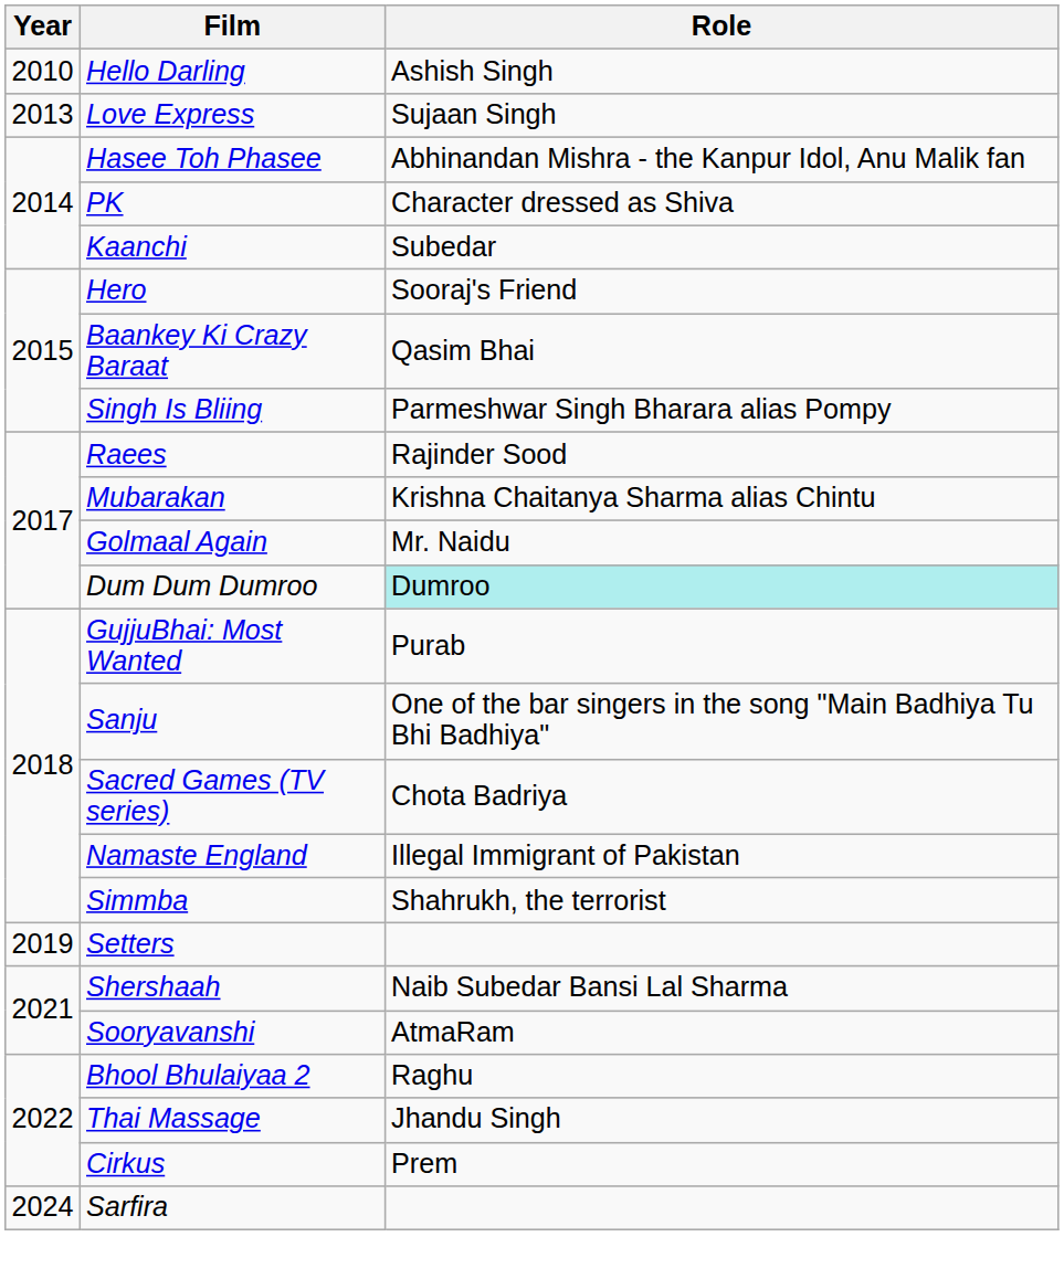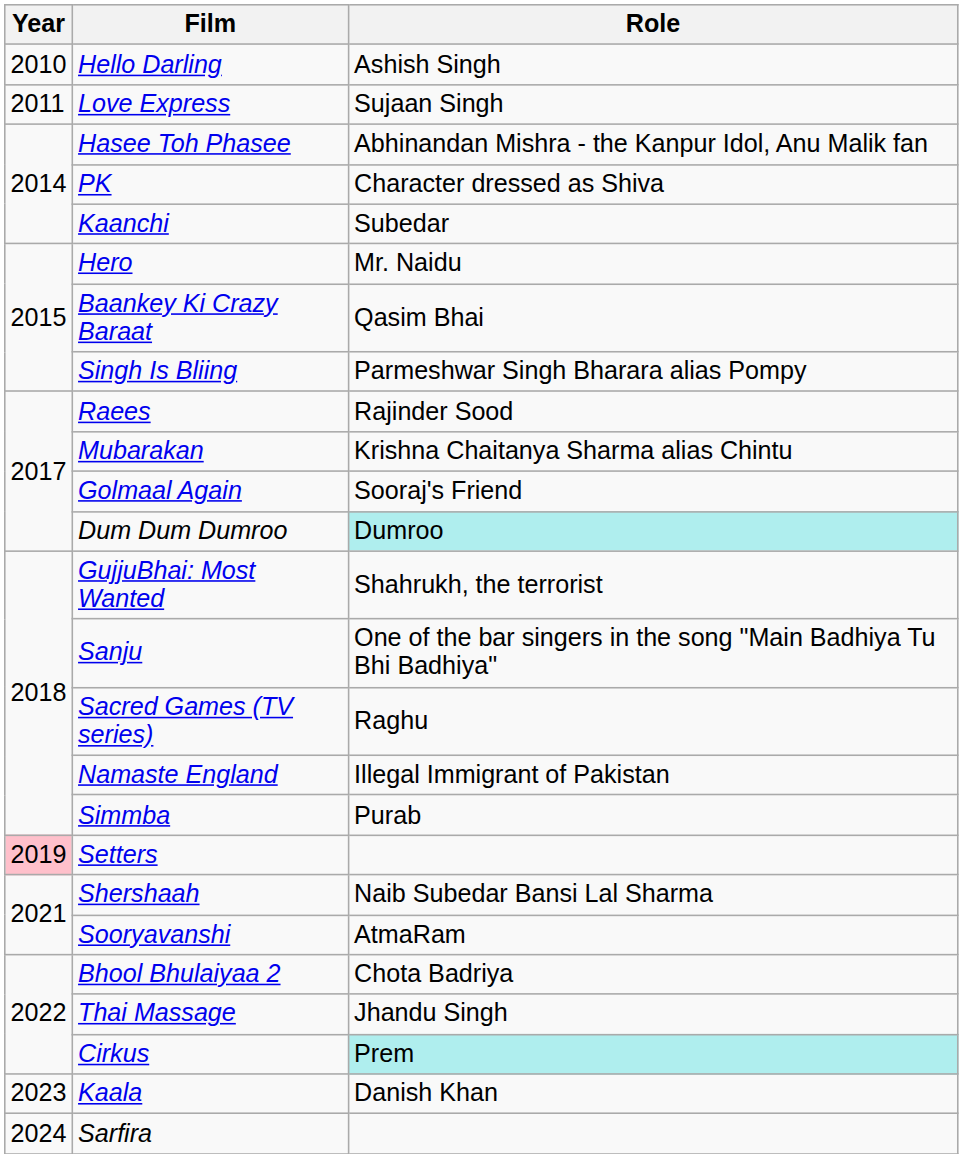 <table class="wikitable">
 <tr>
 <th>Year</th>
 <th>Film</th>
 <th>Role</th>
 </tr>
 <tr>
 <td>2010</td>
 <td><em><a href='#'>Hello Darling</a></em></td>
 <td>Ashish Singh</td>
 </tr>
 <tr>
-<td>2013</td>
+<td>2011</td>
 <td><em><a href='#'>Love Express</a></em></td>
 <td>Sujaan Singh</td>
 </tr>
 <tr>
 <td rowspan="3">2014</td>
 <td><em><a href='#'>Hasee Toh Phasee</a></em></td>
 <td>Abhinandan Mishra - the Kanpur Idol, Anu Malik fan</td>
 </tr>
 <tr>
 <td><em><a href='#'>PK</a></em></td>
 <td>Character dressed as Shiva</td>
 </tr>
 <tr>
 <td><em><a href='#'>Kaanchi</a></em></td>
 <td>Subedar</td>
 </tr>
 <tr>
 <td rowspan="3">2015</td>
 <td><em><a href='#'>Hero</a></em></td>
-<td>Sooraj's Friend</td>
+<td>Mr. Naidu</td>
 </tr>
 <tr>
 <td><em><a href='#'>Baankey Ki Crazy Baraat</a></em></td>
 <td>Qasim Bhai</td>
 </tr>
 <tr>
 <td><em><a href='#'>Singh Is Bliing</a></em></td>
 <td>Parmeshwar Singh Bharara alias Pompy</td>
 </tr>
 <tr>
 <td rowspan="4">2017</td>
 <td><em><a href='#'>Raees</a></em></td>
 <td>Rajinder Sood</td>
 </tr>
 <tr>
 <td><em><a href='#'>Mubarakan</a></em></td>
 <td>Krishna Chaitanya Sharma alias Chintu</td>
 </tr>
 <tr>
 <td><em><a href='#'>Golmaal Again</a></em></td>
-<td>Mr. Naidu</td>
+<td>Sooraj's Friend</td>
 </tr>
 <tr>
 <td><em>Dum Dum Dumroo</em></td>
 <td style="background: paleturquoise;">Dumroo</td>
 </tr>
 <tr>
 <td rowspan="5">2018</td>
 <td><em><a href='#'>GujjuBhai: Most Wanted</a></em></td>
-<td>Purab</td>
+<td>Shahrukh, the terrorist</td>
 </tr>
 <tr>
 <td><em><a href='#'>Sanju</a></em></td>
 <td>One of the bar singers in the song "Main Badhiya Tu Bhi Badhiya"</td>
 </tr>
 <tr>
 <td><em><a href='#'>Sacred Games (TV series)</a></em></td>
-<td>Chota Badriya</td>
+<td>Raghu</td>
 </tr>
 <tr>
 <td><em><a href='#'>Namaste England</a></em></td>
 <td>Illegal Immigrant of Pakistan</td>
 </tr>
 <tr>
 <td><em><a href='#'>Simmba</a></em></td>
-<td>Shahrukh, the terrorist</td>
+<td>Purab</td>
 </tr>
 <tr>
-<td>2019</td>
+<td style="background: pink;">2019</td>
 <td><em><a href='#'>Setters</a></em></td>
 <td></td>
 </tr>
 <tr>
 <td rowspan="2">2021</td>
 <td><em><a href='#'>Shershaah</a></em></td>
 <td>Naib Subedar Bansi Lal Sharma</td>
 </tr>
 <tr>
 <td><em><a href='#'>Sooryavanshi</a></em></td>
 <td>AtmaRam</td>
 </tr>
 <tr>
 <td rowspan="3">2022</td>
 <td><em><a href='#'>Bhool Bhulaiyaa 2</a></em></td>
-<td>Raghu</td>
+<td>Chota Badriya</td>
 </tr>
 <tr>
 <td><em><a href='#'>Thai Massage</a></em></td>
 <td>Jhandu Singh</td>
 </tr>
 <tr>
 <td><em><a href='#'>Cirkus</a></em></td>
-<td>Prem</td>
+<td style="background: paleturquoise;">Prem</td>
+</tr>
+<tr>
+<td>2023</td>
+<td><em><a href='#'>Kaala</a></em></td>
+<td>Danish Khan</td>
 </tr>
 <tr>
 <td>2024</td>
 <td><em>Sarfira</em></td>
 <td></td>
 </tr>
 </table>
